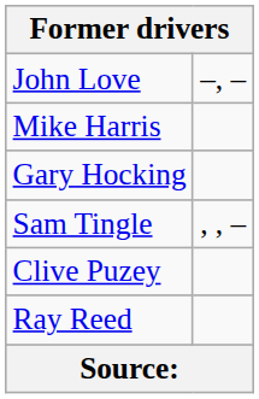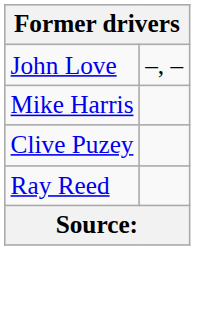 <table class="wikitable">
 <tr>
 <th colspan=2>Former drivers</th>
 </tr>
 <tr>
 <td><a href='#'>John Love</a></td>
 <td>–, –</td>
 </tr>
 <tr>
 <td><a href='#'>Mike Harris</a></td>
 <td></td>
 </tr>
 <tr>
-<td><a href='#'>Gary Hocking</a></td>
-<td></td>
-</tr>
-<tr>
-<td><a href='#'>Sam Tingle</a></td>
-<td>, , –</td>
-</tr>
-<tr>
 <td><a href='#'>Clive Puzey</a></td>
 <td></td>
 </tr>
 <tr>
 <td><a href='#'>Ray Reed</a></td>
 <td></td>
 </tr>
 <tr>
 <th colspan="2">Source:</th>
 </tr>
 </table>
